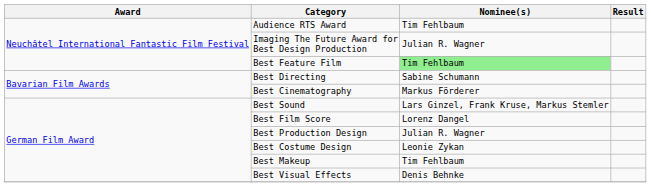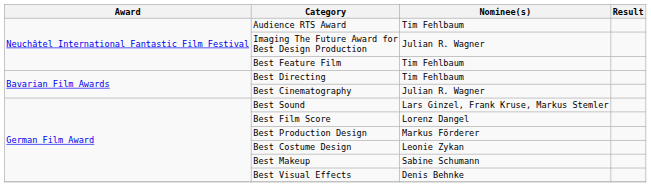 <table class="wikitable">
 <tr>
 <th scope="col">Award</th>
 <th scope="col">Category</th>
 <th scope="col">Nominee(s)</th>
 <th scope="col">Result</th>
 </tr>
 <tr>
 <td rowspan="3"><a href='#'>Neuchâtel International Fantastic Film Festival</a></td>
 <td>Audience RTS Award</td>
 <td>Tim Fehlbaum</td>
 <td></td>
 </tr>
 <tr>
 <td>Imaging The Future Award for<br>Best Design Production</td>
 <td>Julian R. Wagner</td>
 <td></td>
 </tr>
 <tr>
 <td>Best Feature Film</td>
-<td style="background: lightgreen;">Tim Fehlbaum</td>
+<td>Tim Fehlbaum</td>
 <td></td>
 </tr>
 <tr>
 <td rowspan="2"><a href='#'>Bavarian Film Awards</a></td>
 <td>Best Directing</td>
-<td>Sabine Schumann</td>
+<td>Tim Fehlbaum</td>
 <td></td>
 </tr>
 <tr>
 <td>Best Cinematography</td>
-<td>Markus Förderer</td>
+<td>Julian R. Wagner</td>
 <td></td>
 </tr>
 <tr>
 <td rowspan="6"><a href='#'>German Film Award</a></td>
 <td>Best Sound</td>
 <td>Lars Ginzel, Frank Kruse, Markus Stemler</td>
 <td></td>
 </tr>
 <tr>
 <td>Best Film Score</td>
 <td>Lorenz Dangel</td>
 <td></td>
 </tr>
 <tr>
 <td>Best Production Design</td>
-<td>Julian R. Wagner</td>
+<td>Markus Förderer</td>
 <td></td>
 </tr>
 <tr>
 <td>Best Costume Design</td>
 <td>Leonie Zykan</td>
 <td></td>
 </tr>
 <tr>
 <td>Best Makeup</td>
-<td>Tim Fehlbaum</td>
+<td>Sabine Schumann</td>
 <td></td>
 </tr>
 <tr>
 <td>Best Visual Effects</td>
 <td>Denis Behnke</td>
 <td></td>
 </tr>
 <tr>
 </tr>
 </table>
